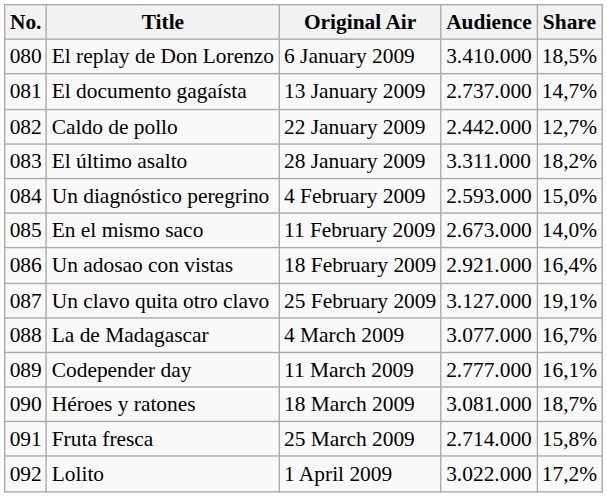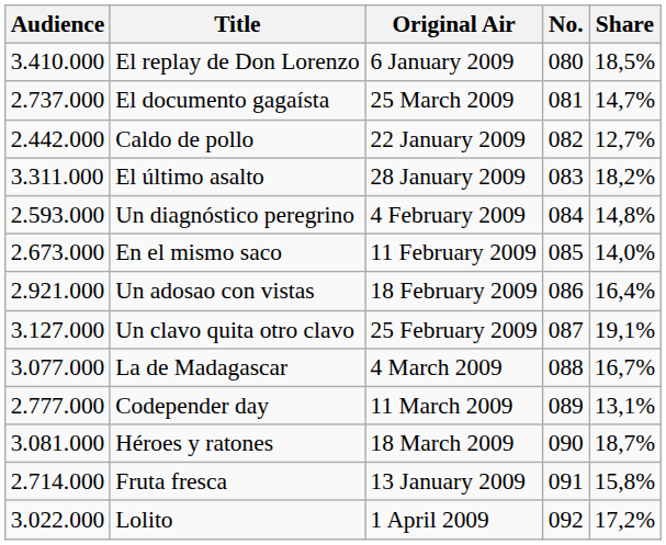 <table class="sortable wikitable" style="font-size:97%;">
 <tr>
-<th><strong>No.</strong></th>
+<th><strong>Audience</strong></th>
 <th><strong>Title</strong></th>
 <th><strong>Original Air</strong></th>
-<th><strong>Audience</strong></th>
+<th><strong>No.</strong></th>
 <th><strong>Share</strong></th>
 </tr>
 <tr>
-<td>080</td>
+<td>3.410.000</td>
 <td>El replay de Don Lorenzo</td>
 <td>6 January 2009</td>
-<td>3.410.000</td>
+<td>080</td>
 <td>18,5%</td>
 </tr>
 <tr>
+<td>2.737.000</td>
+<td>El documento gagaísta</td>
+<td>25 March 2009</td>
 <td>081</td>
-<td>El documento gagaísta</td>
-<td>13 January 2009</td>
-<td>2.737.000</td>
 <td>14,7%</td>
 </tr>
 <tr>
-<td>082</td>
+<td>2.442.000</td>
 <td>Caldo de pollo</td>
 <td>22 January 2009</td>
-<td>2.442.000</td>
+<td>082</td>
 <td>12,7%</td>
 </tr>
 <tr>
-<td>083</td>
+<td>3.311.000</td>
 <td>El último asalto</td>
 <td>28 January 2009</td>
-<td>3.311.000</td>
+<td>083</td>
 <td>18,2%</td>
 </tr>
 <tr>
-<td>084</td>
+<td>2.593.000</td>
 <td>Un diagnóstico peregrino</td>
 <td>4 February 2009</td>
-<td>2.593.000</td>
-<td>15,0%</td>
+<td>084</td>
+<td>14,8%</td>
 </tr>
 <tr>
-<td>085</td>
+<td>2.673.000</td>
 <td>En el mismo saco</td>
 <td>11 February 2009</td>
-<td>2.673.000</td>
+<td>085</td>
 <td>14,0%</td>
 </tr>
 <tr>
-<td>086</td>
+<td>2.921.000</td>
 <td>Un adosao con vistas</td>
 <td>18 February 2009</td>
-<td>2.921.000</td>
+<td>086</td>
 <td>16,4%</td>
 </tr>
 <tr>
-<td>087</td>
+<td>3.127.000</td>
 <td>Un clavo quita otro clavo</td>
 <td>25 February 2009</td>
-<td>3.127.000</td>
+<td>087</td>
 <td>19,1%</td>
 </tr>
 <tr>
-<td>088</td>
+<td>3.077.000</td>
 <td>La de Madagascar</td>
 <td>4 March 2009</td>
-<td>3.077.000</td>
+<td>088</td>
 <td>16,7%</td>
 </tr>
 <tr>
-<td>089</td>
+<td>2.777.000</td>
 <td>Codepender day</td>
 <td>11 March 2009</td>
-<td>2.777.000</td>
-<td>16,1%</td>
+<td>089</td>
+<td>13,1%</td>
 </tr>
 <tr>
-<td>090</td>
+<td>3.081.000</td>
 <td>Héroes y ratones</td>
 <td>18 March 2009</td>
-<td>3.081.000</td>
+<td>090</td>
 <td>18,7%</td>
 </tr>
 <tr>
+<td>2.714.000</td>
+<td>Fruta fresca</td>
+<td>13 January 2009</td>
 <td>091</td>
-<td>Fruta fresca</td>
-<td>25 March 2009</td>
-<td>2.714.000</td>
 <td>15,8%</td>
 </tr>
 <tr>
-<td>092</td>
+<td>3.022.000</td>
 <td>Lolito</td>
 <td>1 April 2009</td>
-<td>3.022.000</td>
+<td>092</td>
 <td>17,2%</td>
 </tr>
 </table>
